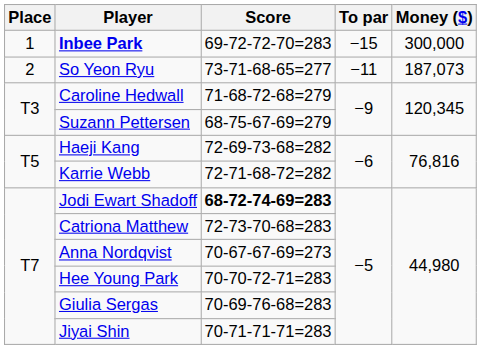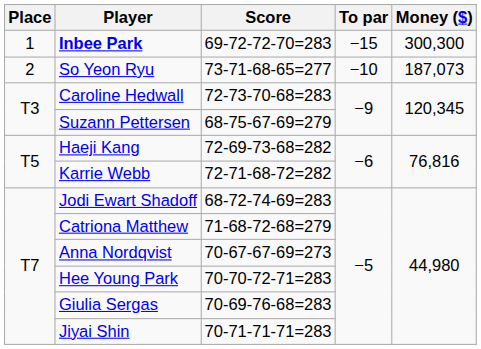 <table class="wikitable">
 <tr>
 <th>Place</th>
 <th>Player</th>
 <th>Score</th>
 <th>To par</th>
 <th>Money (<a href='#'>$</a>)</th>
 </tr>
 <tr>
 <td align=center>1</td>
 <td> <strong><a href='#'>Inbee Park</a></strong></td>
 <td>69-72-72-70=283</td>
 <td align=center>−15</td>
-<td align=center>300,000</td>
+<td align=center>300,300</td>
 </tr>
 <tr>
 <td align=center>2</td>
 <td> <a href='#'>So Yeon Ryu</a></td>
 <td>73-71-68-65=277</td>
-<td align=center>−11</td>
+<td align=center>−10</td>
 <td align=center>187,073</td>
 </tr>
 <tr>
 <td align=center rowspan=2>T3</td>
 <td> <a href='#'>Caroline Hedwall</a></td>
-<td>71-68-72-68=279</td>
+<td>72-73-70-68=283</td>
 <td align=center rowspan=2>−9</td>
 <td align=center rowspan=2>120,345</td>
 </tr>
 <tr>
 <td> <a href='#'>Suzann Pettersen</a></td>
 <td>68-75-67-69=279</td>
 </tr>
 <tr>
 <td align=center rowspan=2>T5</td>
 <td> <a href='#'>Haeji Kang</a></td>
 <td>72-69-73-68=282</td>
 <td rowspan=2 align=center>−6</td>
 <td rowspan=2 align=center>76,816</td>
 </tr>
 <tr>
 <td> <a href='#'>Karrie Webb</a></td>
 <td>72-71-68-72=282</td>
 </tr>
 <tr>
 <td align=center rowspan=6>T7</td>
 <td> <a href='#'>Jodi Ewart Shadoff</a></td>
-<td><strong>68-72-74-69=283</strong></td>
+<td>68-72-74-69=283</td>
 <td align=center rowspan=6>−5</td>
 <td align=center rowspan=6>44,980</td>
 </tr>
 <tr>
 <td> <a href='#'>Catriona Matthew</a></td>
-<td>72-73-70-68=283</td>
+<td>71-68-72-68=279</td>
 </tr>
 <tr>
 <td> <a href='#'>Anna Nordqvist</a></td>
 <td>70-67-67-69=273</td>
 </tr>
 <tr>
 <td> <a href='#'>Hee Young Park</a></td>
 <td>70-70-72-71=283</td>
 </tr>
 <tr>
 <td> <a href='#'>Giulia Sergas</a></td>
 <td>70-69-76-68=283</td>
 </tr>
 <tr>
 <td> <a href='#'>Jiyai Shin</a></td>
 <td>70-71-71-71=283</td>
 </tr>
 </table>
